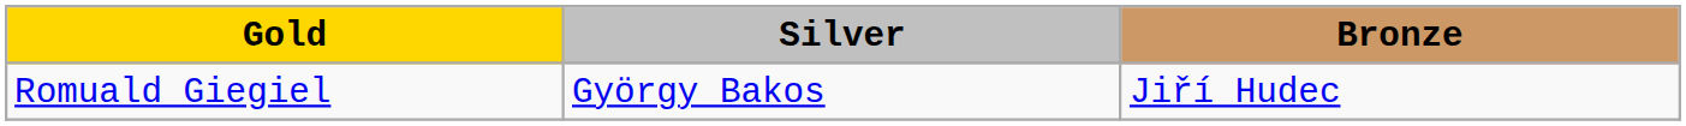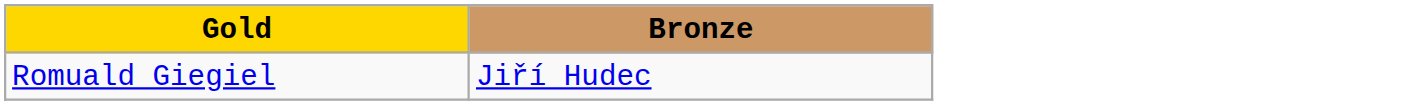 <table class="wikitable" style="text-align:left">
 <tr align="center">
 <td width=200 bgcolor=gold><strong>Gold</strong></td>
-<td width=200 bgcolor=silver><strong>Silver</strong></td>
 <td width=200 bgcolor=CC9966><strong>Bronze</strong></td>
 </tr>
 <tr>
 <td><a href='#'>Romuald Giegiel</a><br><em></em></td>
-<td><a href='#'>György Bakos</a><br><em></em></td>
 <td><a href='#'>Jiří Hudec</a><br><em></em></td>
 </tr>
 </table>
